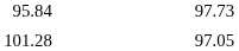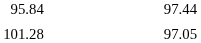 <table style="text-align:center">
 <tr>
 <th width=223></th>
 <th width=100></th>
 <th width=223></th>
 </tr>
 <tr>
 <td align=right><small>95.84</small> </td>
 <td></td>
-<td align=left> <small>97.73</small></td>
+<td align=left> <small>97.44</small></td>
 </tr>
 <tr>
 <td align=right><small>101.28</small> </td>
 <td></td>
 <td align=left> <small>97.05</small></td>
 </tr>
 </table>
